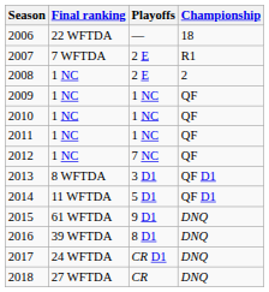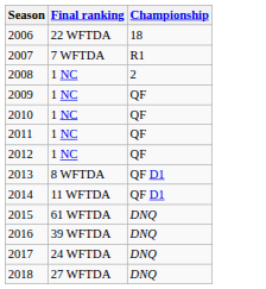 <table class="wikitable sortable">
 <tr>
 <th>Season</th>
 <th><a href='#'>Final ranking</a></th>
-<th>Playoffs</th>
 <th><a href='#'>Championship</a></th>
 </tr>
 <tr>
 <td>2006</td>
 <td>22 WFTDA</td>
-<td>—</td>
 <td>18</td>
 </tr>
 <tr>
 <td>2007</td>
 <td>7 WFTDA</td>
-<td>2 <a href='#'>E</a></td>
 <td>R1</td>
 </tr>
 <tr>
 <td>2008</td>
 <td>1 <a href='#'>NC</a></td>
-<td>2 <a href='#'>E</a></td>
 <td>2</td>
 </tr>
 <tr>
 <td>2009</td>
-<td>1 <a href='#'>NC</a></td>
 <td>1 <a href='#'>NC</a></td>
 <td>QF</td>
 </tr>
 <tr>
 <td>2010</td>
 <td>1 <a href='#'>NC</a></td>
-<td>1 <a href='#'>NC</a></td>
 <td>QF</td>
 </tr>
 <tr>
 <td>2011</td>
-<td>1 <a href='#'>NC</a></td>
 <td>1 <a href='#'>NC</a></td>
 <td>QF</td>
 </tr>
 <tr>
 <td>2012</td>
 <td>1 <a href='#'>NC</a></td>
-<td>7 <a href='#'>NC</a></td>
 <td>QF</td>
 </tr>
 <tr>
 <td>2013</td>
 <td>8 WFTDA</td>
-<td>3 <a href='#'>D1</a></td>
 <td>QF <a href='#'>D1</a></td>
 </tr>
 <tr>
 <td>2014</td>
 <td>11 WFTDA</td>
-<td>5 <a href='#'>D1</a></td>
 <td>QF <a href='#'>D1</a></td>
 </tr>
 <tr>
 <td>2015</td>
 <td>61 WFTDA</td>
-<td>9 <a href='#'>D1</a></td>
 <td><em>DNQ</em></td>
 </tr>
 <tr>
 <td>2016</td>
 <td>39 WFTDA</td>
-<td>8 <a href='#'>D1</a></td>
 <td><em>DNQ</em></td>
 </tr>
 <tr>
 <td>2017</td>
 <td>24 WFTDA</td>
-<td><em>CR</em> <a href='#'>D1</a></td>
 <td><em>DNQ</em></td>
 </tr>
 <tr>
 <td>2018</td>
 <td>27 WFTDA</td>
-<td><em>CR</em></td>
 <td><em>DNQ</em></td>
 </tr>
 </table>
